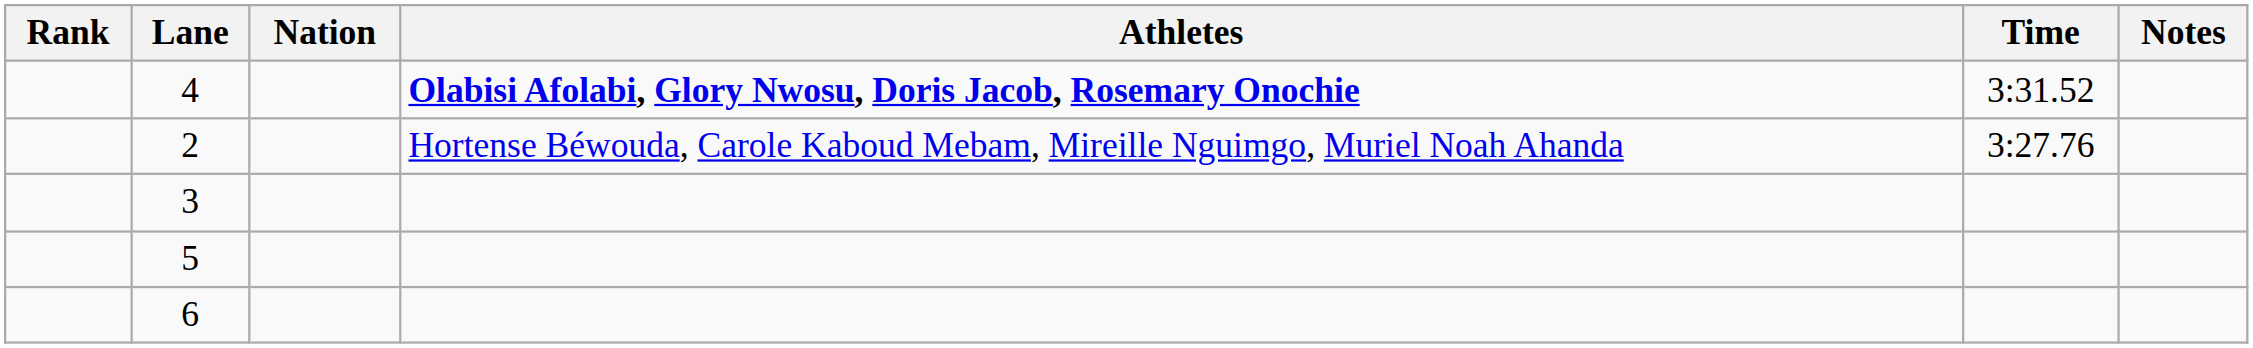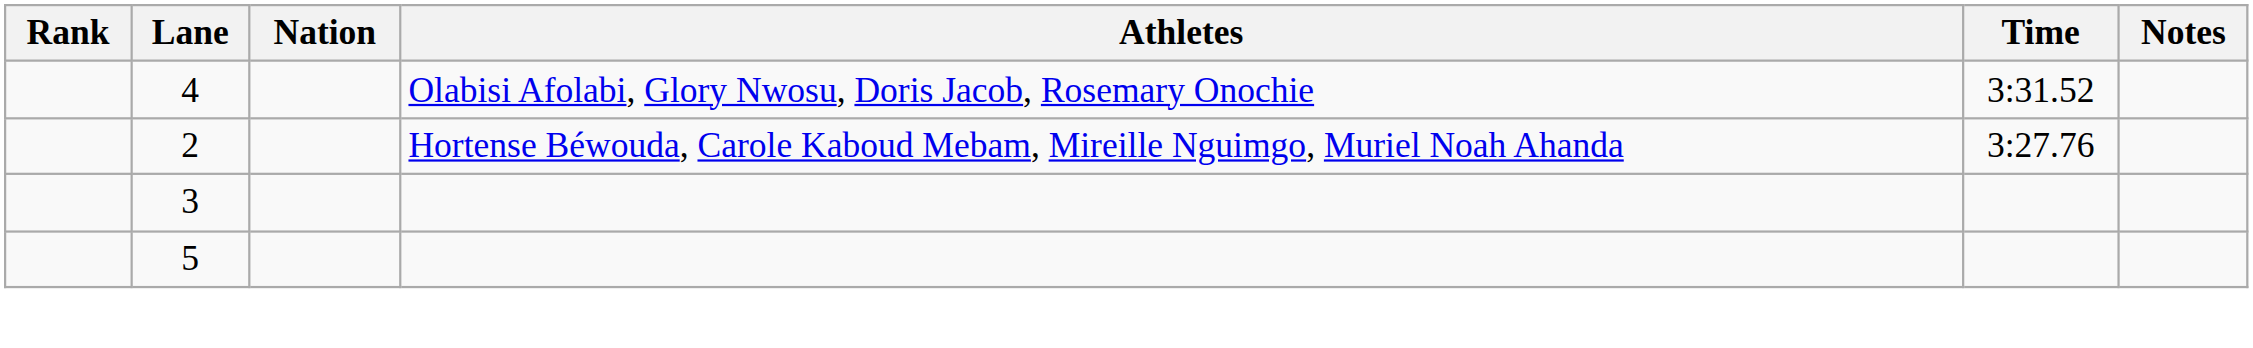 <table class="wikitable sortable" width=80% style="text-align:center;">
 <tr>
 <th>Rank</th>
 <th>Lane</th>
 <th>Nation</th>
 <th>Athletes</th>
 <th>Time</th>
 <th>Notes</th>
 </tr>
 <tr>
 <td></td>
 <td>4</td>
 <td align=left></td>
-<td align=left><strong><a href='#'>Olabisi Afolabi</a>, <a href='#'>Glory Nwosu</a>, <a href='#'>Doris Jacob</a>, <a href='#'>Rosemary Onochie</a></strong></td>
+<td align=left><a href='#'>Olabisi Afolabi</a>, <a href='#'>Glory Nwosu</a>, <a href='#'>Doris Jacob</a>, <a href='#'>Rosemary Onochie</a></td>
 <td>3:31.52</td>
 <td></td>
 </tr>
 <tr>
 <td></td>
 <td>2</td>
 <td align=left></td>
 <td align=left><a href='#'>Hortense Béwouda</a>, <a href='#'>Carole Kaboud Mebam</a>, <a href='#'>Mireille Nguimgo</a>, <a href='#'>Muriel Noah Ahanda</a></td>
 <td>3:27.76</td>
 <td></td>
 </tr>
 <tr>
 <td></td>
 <td>3</td>
 <td align=left></td>
 <td align=left></td>
 <td></td>
 <td></td>
 </tr>
 <tr>
 <td></td>
 <td>5</td>
 <td align=left></td>
 <td align=left></td>
 <td></td>
 <td></td>
 </tr>
-<tr>
-<td></td>
-<td>6</td>
-<td align=left></td>
-<td align=left></td>
-<td></td>
-<td></td>
-</tr>
 </table>
